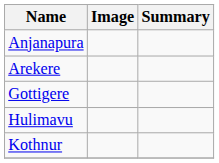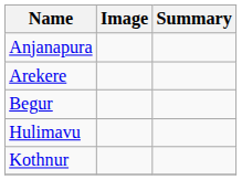 <table class="wikitable sortable">
 <tr>
 <th style="background:light gray; color:black">Name</th>
 <th class="unsortable" style="background:light gray; color:black">Image</th>
 <th class="unsortable" style="background:light gray; color:black">Summary</th>
 </tr>
 <tr>
 <td><a href='#'>Anjanapura</a></td>
 <td></td>
 <td></td>
 </tr>
 <tr>
 <td><a href='#'>Arekere</a></td>
 <td></td>
 <td></td>
 </tr>
 <tr>
-<td><a href='#'>Gottigere</a></td>
+<td><a href='#'>Begur</a></td>
 <td></td>
 <td></td>
 </tr>
 <tr>
 <td><a href='#'>Hulimavu</a></td>
 <td></td>
 <td></td>
 </tr>
 <tr>
 <td><a href='#'>Kothnur</a></td>
 <td></td>
 <td></td>
 </tr>
 <tr>
 </tr>
 </table>
